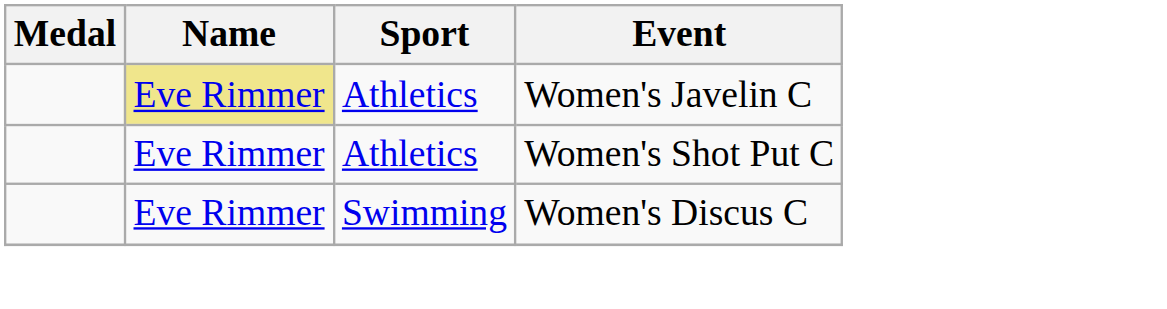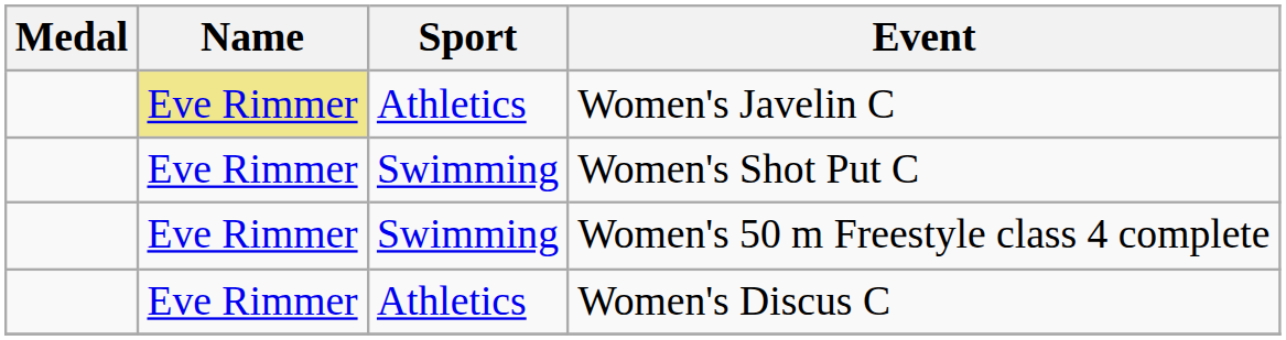 <table class="wikitable sortable" style="font-size:100%">
 <tr>
 <th>Medal</th>
 <th>Name</th>
 <th>Sport</th>
 <th>Event</th>
 </tr>
 <tr>
 <td></td>
 <td style="background: khaki;"><a href='#'>Eve Rimmer</a></td>
 <td><a href='#'>Athletics</a></td>
 <td>Women's Javelin C</td>
 </tr>
 <tr>
 <td></td>
 <td><a href='#'>Eve Rimmer</a></td>
-<td><a href='#'>Athletics</a></td>
+<td><a href='#'>Swimming</a></td>
 <td>Women's Shot Put C</td>
 </tr>
 <tr>
 <td></td>
 <td><a href='#'>Eve Rimmer</a></td>
 <td><a href='#'>Swimming</a></td>
+<td>Women's 50 m Freestyle class 4 complete</td>
+</tr>
+<tr>
+<td></td>
+<td><a href='#'>Eve Rimmer</a></td>
+<td><a href='#'>Athletics</a></td>
 <td>Women's Discus C</td>
 </tr>
 <tr>
 </tr>
 </table>
